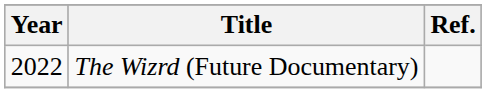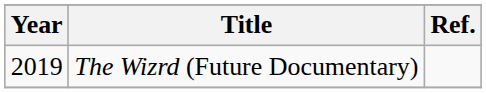 <table class="wikitable">
 <tr>
 </tr>
 <tr>
 <th>Year</th>
 <th>Title</th>
 <th>Ref.</th>
 </tr>
 <tr>
-<td>2022</td>
+<td>2019</td>
 <td><em>The Wizrd</em> (Future Documentary)</td>
 <td></td>
 </tr>
 <tr>
 </tr>
 </table>
